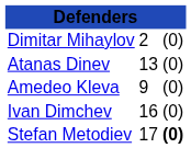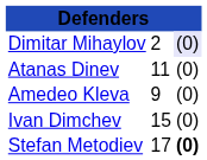 <table class="toccolours" border="0" cellpadding="2" cellspacing="0" align="left" style="margin:0.5em;">
 <tr>
 <th colspan="4" align="center" bgcolor="#2049B7"><span>Defenders</span></th>
 </tr>
 <tr>
 <td> <a href='#'>Dimitar Mihaylov</a></td>
 <td>2</td>
-<td>(0)</td>
+<td style="background: lavender;">(0)</td>
 </tr>
 <tr>
 <td> <a href='#'>Atanas Dinev</a></td>
-<td>13</td>
+<td>11</td>
 <td>(0)</td>
 </tr>
 <tr>
 <td> <a href='#'>Amedeo Kleva</a></td>
 <td>9</td>
 <td>(0)</td>
 </tr>
 <tr>
 <td> <a href='#'>Ivan Dimchev</a></td>
-<td>16</td>
+<td>15</td>
 <td>(0)</td>
 </tr>
 <tr>
 <td> <a href='#'>Stefan Metodiev</a></td>
 <td>17</td>
 <td><strong>(0)</strong></td>
 </tr>
 <tr>
 </tr>
 </table>
